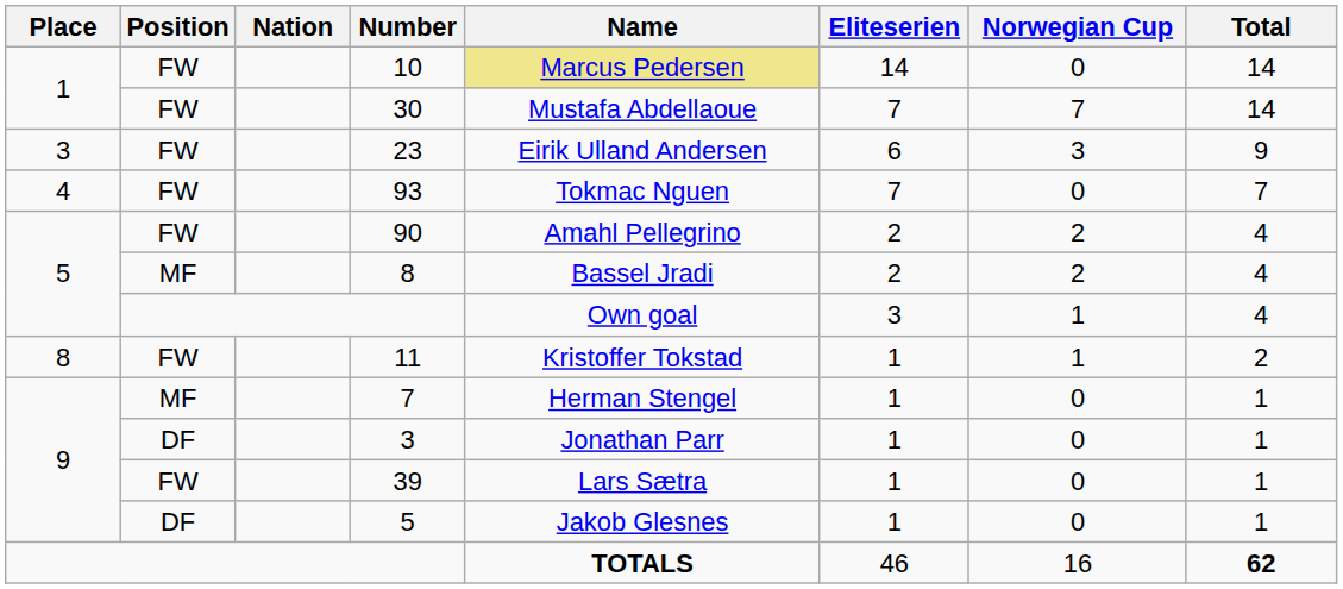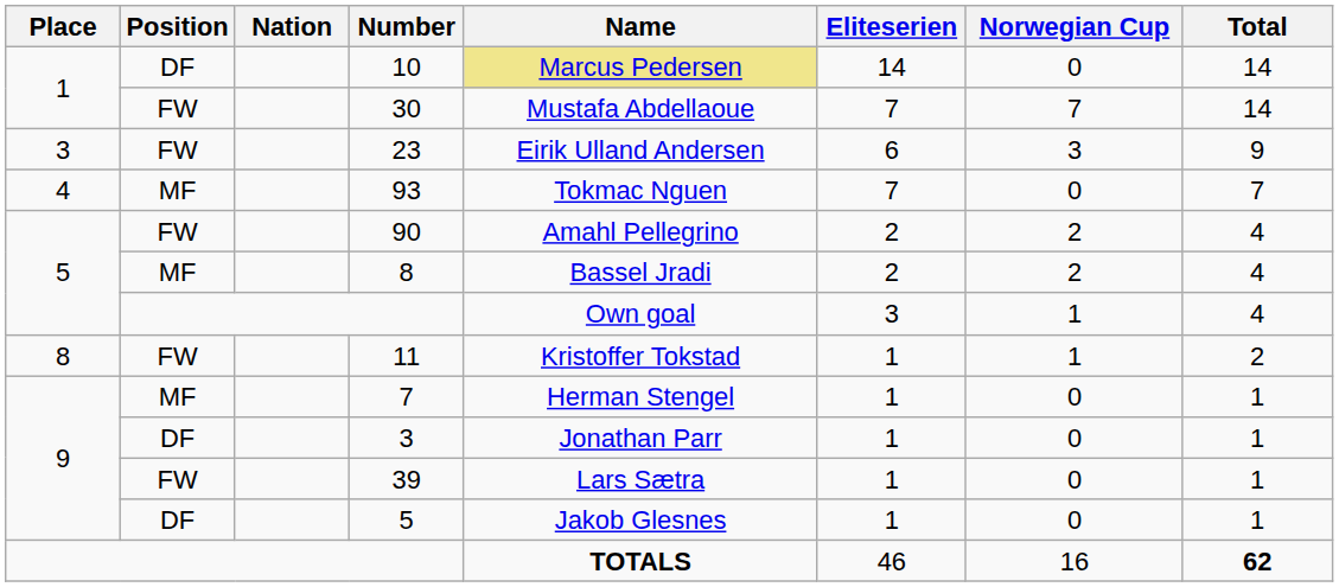 <table class="wikitable" style="font-size: 95%; text-align: center;">
 <tr>
 <th width=60>Place</th>
 <th width=60>Position</th>
 <th width=60>Nation</th>
 <th width=60>Number</th>
 <th width=200>Name</th>
 <th width=80><a href='#'>Eliteserien</a></th>
 <th width=120><a href='#'>Norwegian Cup</a></th>
 <th width=80><strong>Total</strong></th>
 </tr>
 <tr>
 <td rowspan="2">1</td>
-<td>FW</td>
+<td>DF</td>
 <td></td>
 <td>10</td>
 <td style="background: khaki;"><a href='#'>Marcus Pedersen</a></td>
 <td>14</td>
 <td>0</td>
 <td>14</td>
 </tr>
 <tr>
 <td>FW</td>
 <td></td>
 <td>30</td>
 <td><a href='#'>Mustafa Abdellaoue</a></td>
 <td>7</td>
 <td>7</td>
 <td>14</td>
 </tr>
 <tr>
 <td>3</td>
 <td>FW</td>
 <td></td>
 <td>23</td>
 <td><a href='#'>Eirik Ulland Andersen</a></td>
 <td>6</td>
 <td>3</td>
 <td>9</td>
 </tr>
 <tr>
 <td>4</td>
-<td>FW</td>
+<td>MF</td>
 <td></td>
 <td>93</td>
 <td><a href='#'>Tokmac Nguen</a></td>
 <td>7</td>
 <td>0</td>
 <td>7</td>
 </tr>
 <tr>
 <td rowspan="3">5</td>
 <td>FW</td>
 <td></td>
 <td>90</td>
 <td><a href='#'>Amahl Pellegrino</a></td>
 <td>2</td>
 <td>2</td>
 <td>4</td>
 </tr>
 <tr>
 <td>MF</td>
 <td></td>
 <td>8</td>
 <td><a href='#'>Bassel Jradi</a></td>
 <td>2</td>
 <td>2</td>
 <td>4</td>
 </tr>
 <tr>
 <td colspan="3"></td>
 <td><a href='#'>Own goal</a></td>
 <td>3</td>
 <td>1</td>
 <td>4</td>
 </tr>
 <tr>
 <td>8</td>
 <td>FW</td>
 <td></td>
 <td>11</td>
 <td><a href='#'>Kristoffer Tokstad</a></td>
 <td>1</td>
 <td>1</td>
 <td>2</td>
 </tr>
 <tr>
 <td rowspan="4">9</td>
 <td>MF</td>
 <td></td>
 <td>7</td>
 <td><a href='#'>Herman Stengel</a></td>
 <td>1</td>
 <td>0</td>
 <td>1</td>
 </tr>
 <tr>
 <td>DF</td>
 <td></td>
 <td>3</td>
 <td><a href='#'>Jonathan Parr</a></td>
 <td>1</td>
 <td>0</td>
 <td>1</td>
 </tr>
 <tr>
 <td>FW</td>
 <td></td>
 <td>39</td>
 <td><a href='#'>Lars Sætra</a></td>
 <td>1</td>
 <td>0</td>
 <td>1</td>
 </tr>
 <tr>
 <td>DF</td>
 <td></td>
 <td>5</td>
 <td><a href='#'>Jakob Glesnes</a></td>
 <td>1</td>
 <td>0</td>
 <td>1</td>
 </tr>
 <tr>
 <td colspan="4"></td>
 <td><strong>TOTALS</strong></td>
 <td>46</td>
 <td>16</td>
 <td><strong>62</strong></td>
 </tr>
 </table>
